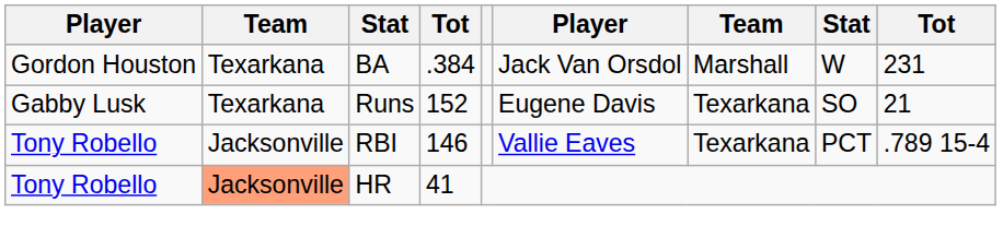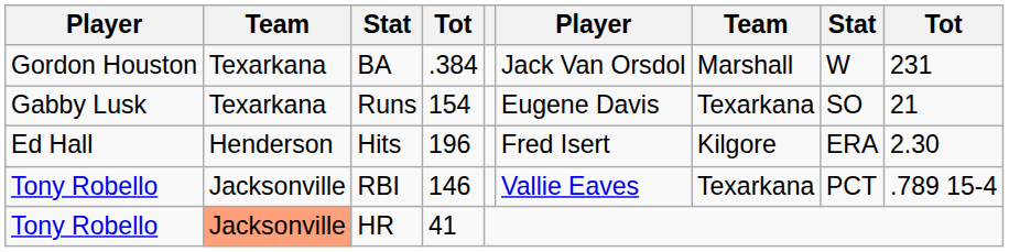 <table class="wikitable">
 <tr>
 <th>Player</th>
 <th>Team</th>
 <th>Stat</th>
 <th>Tot</th>
 <th></th>
 <th>Player</th>
 <th>Team</th>
 <th>Stat</th>
 <th>Tot</th>
 </tr>
 <tr>
 <td>Gordon Houston</td>
 <td>Texarkana</td>
 <td>BA</td>
 <td>.384</td>
 <td></td>
 <td>Jack Van Orsdol</td>
 <td>Marshall</td>
 <td>W</td>
 <td>231</td>
 </tr>
 <tr>
 <td>Gabby Lusk</td>
 <td>Texarkana</td>
 <td>Runs</td>
-<td>152</td>
+<td>154</td>
 <td></td>
 <td>Eugene Davis</td>
 <td>Texarkana</td>
 <td>SO</td>
 <td>21</td>
+</tr>
+<tr>
+<td>Ed Hall</td>
+<td>Henderson</td>
+<td>Hits</td>
+<td>196</td>
+<td></td>
+<td>Fred Isert</td>
+<td>Kilgore</td>
+<td>ERA</td>
+<td>2.30</td>
 </tr>
 <tr>
 <td><a href='#'>Tony Robello</a></td>
 <td>Jacksonville</td>
 <td>RBI</td>
 <td>146</td>
 <td></td>
 <td><a href='#'>Vallie Eaves</a></td>
 <td>Texarkana</td>
 <td>PCT</td>
 <td>.789 15-4</td>
 </tr>
 <tr>
 <td><a href='#'>Tony Robello</a></td>
 <td style="background: lightsalmon;">Jacksonville</td>
 <td>HR</td>
 <td>41</td>
 </tr>
 </table>
